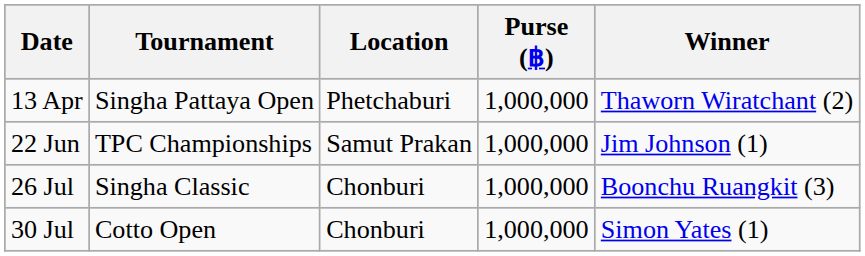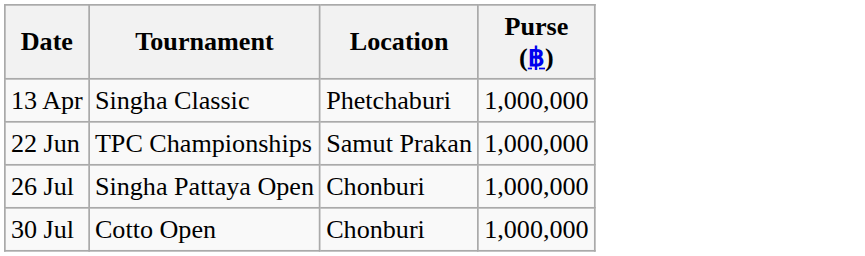 <table class="wikitable" style="font-size:95%">
 <tr>
 <th>Date</th>
 <th>Tournament</th>
 <th>Location</th>
 <th>Purse<br>(<a href='#'>฿</a>)</th>
-<th>Winner</th>
 </tr>
 <tr>
 <td>13 Apr</td>
-<td>Singha Pattaya Open</td>
+<td>Singha Classic</td>
 <td>Phetchaburi</td>
 <td align=right>1,000,000</td>
-<td> <a href='#'>Thaworn Wiratchant</a> (2)</td>
 </tr>
 <tr>
 <td>22 Jun</td>
 <td>TPC Championships</td>
 <td>Samut Prakan</td>
 <td align=right>1,000,000</td>
-<td> <a href='#'>Jim Johnson</a> (1)</td>
 </tr>
 <tr>
 <td>26 Jul</td>
-<td>Singha Classic</td>
+<td>Singha Pattaya Open</td>
 <td>Chonburi</td>
 <td align=right>1,000,000</td>
-<td> <a href='#'>Boonchu Ruangkit</a> (3)</td>
 </tr>
 <tr>
 <td>30 Jul</td>
 <td>Cotto Open</td>
 <td>Chonburi</td>
 <td align=right>1,000,000</td>
-<td> <a href='#'>Simon Yates</a> (1)</td>
 </tr>
 </table>
